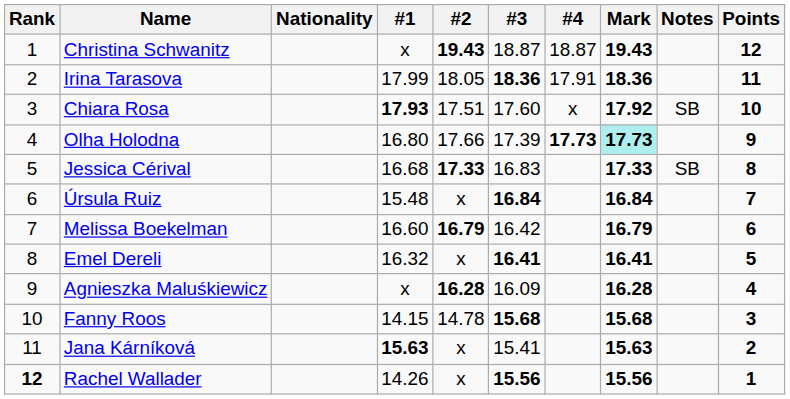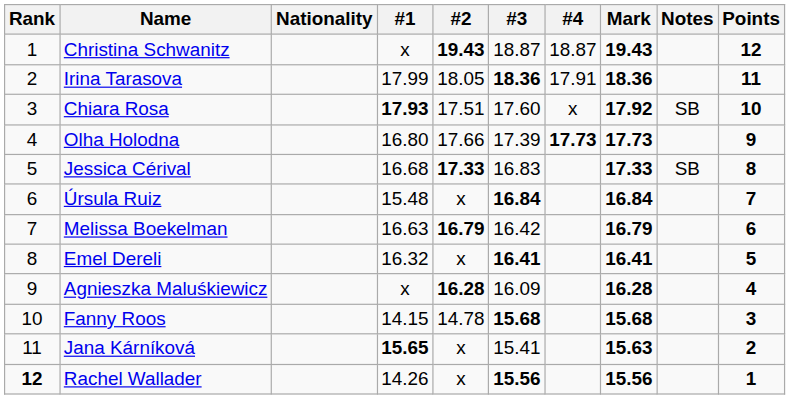 <table class="wikitable sortable" style="text-align:center">
 <tr>
 <th>Rank</th>
 <th>Name</th>
 <th>Nationality</th>
 <th>#1</th>
 <th>#2</th>
 <th>#3</th>
 <th>#4</th>
 <th>Mark</th>
 <th>Notes</th>
 <th>Points</th>
 </tr>
 <tr>
 <td>1</td>
 <td align=left><a href='#'>Christina Schwanitz</a></td>
 <td align=left></td>
 <td>x</td>
 <td><strong>19.43</strong></td>
 <td>18.87</td>
 <td>18.87</td>
 <td><strong>19.43</strong></td>
 <td></td>
 <td><strong>12</strong></td>
 </tr>
 <tr>
 <td>2</td>
 <td align=left><a href='#'>Irina Tarasova</a></td>
 <td align=left></td>
 <td>17.99</td>
 <td>18.05</td>
 <td><strong>18.36</strong></td>
 <td>17.91</td>
 <td><strong>18.36</strong></td>
 <td></td>
 <td><strong>11</strong></td>
 </tr>
 <tr>
 <td>3</td>
 <td align=left><a href='#'>Chiara Rosa</a></td>
 <td align=left></td>
 <td><strong>17.93</strong></td>
 <td>17.51</td>
 <td>17.60</td>
 <td>x</td>
 <td><strong>17.92</strong></td>
 <td>SB</td>
 <td><strong>10</strong></td>
 </tr>
 <tr>
 <td>4</td>
 <td align=left><a href='#'>Olha Holodna</a></td>
 <td align=left></td>
 <td>16.80</td>
 <td>17.66</td>
 <td>17.39</td>
 <td><strong>17.73</strong></td>
-<td style="background: paleturquoise;"><strong>17.73</strong></td>
+<td><strong>17.73</strong></td>
 <td></td>
 <td><strong>9</strong></td>
 </tr>
 <tr>
 <td>5</td>
 <td align=left><a href='#'>Jessica Cérival</a></td>
 <td align=left></td>
 <td>16.68</td>
 <td><strong>17.33</strong></td>
 <td>16.83</td>
 <td></td>
 <td><strong>17.33</strong></td>
 <td>SB</td>
 <td><strong>8</strong></td>
 </tr>
 <tr>
 <td>6</td>
 <td align=left><a href='#'>Úrsula Ruiz</a></td>
 <td align=left></td>
 <td>15.48</td>
 <td>x</td>
 <td><strong>16.84</strong></td>
 <td></td>
 <td><strong>16.84</strong></td>
 <td></td>
 <td><strong>7</strong></td>
 </tr>
 <tr>
 <td>7</td>
 <td align=left><a href='#'>Melissa Boekelman</a></td>
 <td align=left></td>
-<td>16.60</td>
+<td>16.63</td>
 <td><strong>16.79</strong></td>
 <td>16.42</td>
 <td></td>
 <td><strong>16.79</strong></td>
 <td></td>
 <td><strong>6</strong></td>
 </tr>
 <tr>
 <td>8</td>
 <td align=left><a href='#'>Emel Dereli</a></td>
 <td align=left></td>
 <td>16.32</td>
 <td>x</td>
 <td><strong>16.41</strong></td>
 <td></td>
 <td><strong>16.41</strong></td>
 <td></td>
 <td><strong>5</strong></td>
 </tr>
 <tr>
 <td>9</td>
 <td align=left><a href='#'>Agnieszka Maluśkiewicz</a></td>
 <td align=left></td>
 <td>x</td>
 <td><strong>16.28</strong></td>
 <td>16.09</td>
 <td></td>
 <td><strong>16.28</strong></td>
 <td></td>
 <td><strong>4</strong></td>
 </tr>
 <tr>
 <td>10</td>
 <td align=left><a href='#'>Fanny Roos</a></td>
 <td align=left></td>
 <td>14.15</td>
 <td>14.78</td>
 <td><strong>15.68</strong></td>
 <td></td>
 <td><strong>15.68</strong></td>
 <td></td>
 <td><strong>3</strong></td>
 </tr>
 <tr>
 <td>11</td>
 <td align=left><a href='#'>Jana Kárníková</a></td>
 <td align=left></td>
-<td><strong>15.63</strong></td>
+<td><strong>15.65</strong></td>
 <td>x</td>
 <td>15.41</td>
 <td></td>
 <td><strong>15.63</strong></td>
 <td></td>
 <td><strong>2</strong></td>
 </tr>
 <tr>
 <td><strong>12</strong></td>
 <td align=left><a href='#'>Rachel Wallader</a></td>
 <td align=left></td>
 <td>14.26</td>
 <td>x</td>
 <td><strong>15.56</strong></td>
 <td></td>
 <td><strong>15.56</strong></td>
 <td></td>
 <td><strong>1</strong></td>
 </tr>
 </table>
